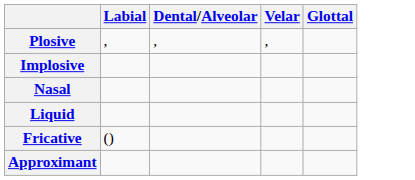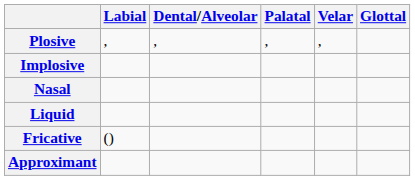 <table class="wikitable">
 <tr>
 <th></th>
 <th><a href='#'>Labial</a></th>
 <th><a href='#'>Dental</a>/<a href='#'>Alveolar</a></th>
+<th><a href='#'>Palatal</a></th>
 <th><a href='#'>Velar</a></th>
 <th><a href='#'>Glottal</a></th>
 </tr>
 <tr>
 <th><a href='#'>Plosive</a></th>
+<td>, </td>
 <td>, </td>
 <td>, </td>
 <td>, </td>
 <td></td>
 </tr>
 <tr>
 <th><a href='#'>Implosive</a></th>
 <td></td>
 <td></td>
 <td></td>
 <td></td>
+<td></td>
 </tr>
 <tr>
 <th><a href='#'>Nasal</a></th>
+<td></td>
 <td></td>
 <td></td>
 <td></td>
 <td></td>
 </tr>
 <tr>
 <th><a href='#'>Liquid</a></th>
 <td></td>
 <td> </td>
 <td></td>
 <td></td>
+<td></td>
 </tr>
 <tr>
 <th><a href='#'>Fricative</a></th>
 <td>()</td>
+<td></td>
 <td></td>
 <td></td>
 <td></td>
 </tr>
 <tr>
 <th><a href='#'>Approximant</a></th>
 <td></td>
 <td></td>
 <td></td>
 <td></td>
+<td></td>
 </tr>
 </table>
